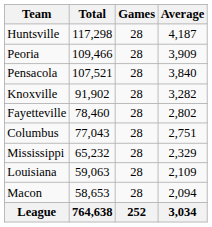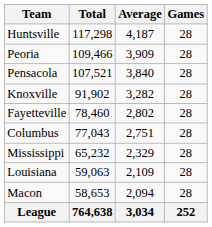 <table class="wikitable" style="text-align:center">
 <tr>
 <th>Team</th>
 <th>Total</th>
+<th>Average</th>
 <th>Games</th>
-<th>Average</th>
 </tr>
 <tr>
 <td align=left>Huntsville</td>
 <td>117,298</td>
+<td>4,187</td>
 <td>28</td>
-<td>4,187</td>
 </tr>
 <tr>
 <td align=left>Peoria</td>
 <td>109,466</td>
+<td>3,909</td>
 <td>28</td>
-<td>3,909</td>
 </tr>
 <tr>
 <td align=left>Pensacola</td>
 <td>107,521</td>
+<td>3,840</td>
 <td>28</td>
-<td>3,840</td>
 </tr>
 <tr>
 <td align=left>Knoxville</td>
 <td>91,902</td>
+<td>3,282</td>
 <td>28</td>
-<td>3,282</td>
 </tr>
 <tr>
 <td align=left>Fayetteville</td>
 <td>78,460</td>
+<td>2,802</td>
 <td>28</td>
-<td>2,802</td>
 </tr>
 <tr>
 <td align=left>Columbus</td>
 <td>77,043</td>
+<td>2,751</td>
 <td>28</td>
-<td>2,751</td>
 </tr>
 <tr>
 <td align=left>Mississippi</td>
 <td>65,232</td>
+<td>2,329</td>
 <td>28</td>
-<td>2,329</td>
 </tr>
 <tr>
 <td align=left>Louisiana</td>
 <td>59,063</td>
+<td>2,109</td>
 <td>28</td>
-<td>2,109</td>
 </tr>
 <tr>
 <td align=left>Macon</td>
 <td>58,653</td>
+<td>2,094</td>
 <td>28</td>
-<td>2,094</td>
 </tr>
 <tr>
 <th align=left>League</th>
 <th>764,638</th>
+<th>3,034</th>
 <th>252</th>
-<th>3,034</th>
 </tr>
 </table>
